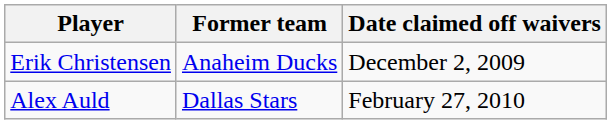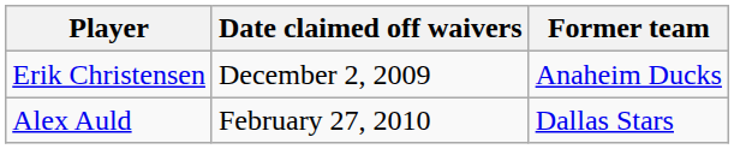 <table class="wikitable">
 <tr>
 <th>Player</th>
+<th>Date claimed off waivers</th>
 <th>Former team</th>
-<th>Date claimed off waivers</th>
 </tr>
 <tr>
 <td><a href='#'>Erik Christensen</a></td>
+<td>December 2, 2009</td>
 <td><a href='#'>Anaheim Ducks</a></td>
-<td>December 2, 2009</td>
 </tr>
 <tr>
 <td><a href='#'>Alex Auld</a></td>
+<td>February 27, 2010</td>
 <td><a href='#'>Dallas Stars</a></td>
-<td>February 27, 2010</td>
 </tr>
 </table>
